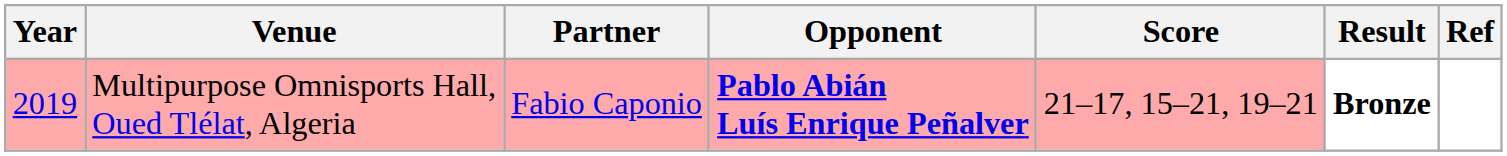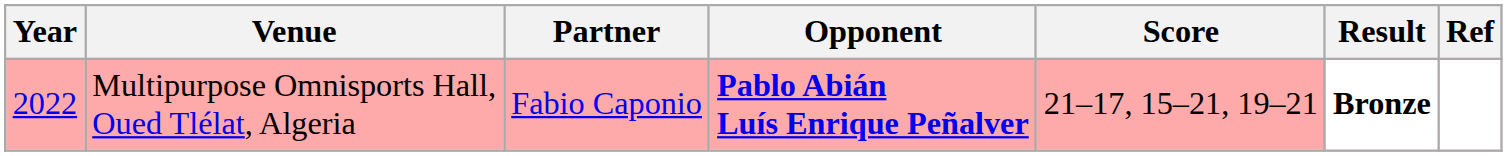 <table class="sortable wikitable" style="font-size: 90%;">
 <tr>
 <th>Year</th>
 <th>Venue</th>
 <th>Partner</th>
 <th>Opponent</th>
 <th>Score</th>
 <th>Result</th>
 <th>Ref</th>
 </tr>
 <tr style="background:#FFAAAA">
-<td align="center"><a href='#'>2019</a></td>
+<td align="center"><a href='#'>2022</a></td>
 <td align="left">Multipurpose Omnisports Hall,<br><a href='#'>Oued Tlélat</a>, Algeria</td>
 <td align="left"> <a href='#'>Fabio Caponio</a></td>
 <td align="left"><strong> <a href='#'>Pablo Abián</a><br> <a href='#'>Luís Enrique Peñalver</a></strong></td>
 <td align="left">21–17, 15–21, 19–21</td>
 <td style="text-align:left; background:white"> <strong>Bronze</strong></td>
 <td style="text-align:center; background:white"></td>
 </tr>
 </table>
